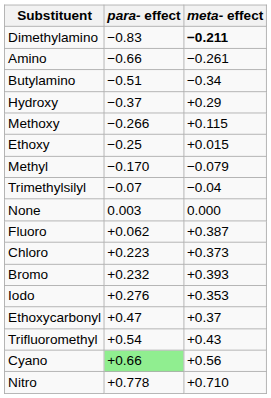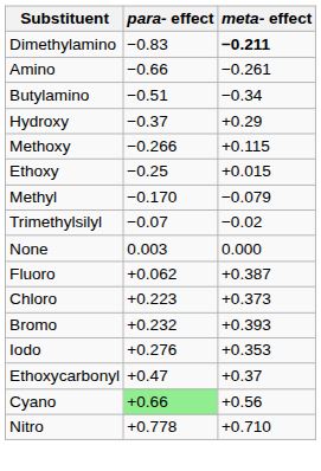 <table class="wikitable sortable" style="float:right;">
 <tr>
 <th>Substituent</th>
 <th><em>para-</em> effect</th>
 <th><em>meta-</em> effect</th>
 </tr>
 <tr>
 <td>Dimethylamino</td>
 <td>−0.83</td>
 <td><strong>−0.211</strong></td>
 </tr>
 <tr>
 <td>Amino</td>
 <td>−0.66</td>
 <td>−0.261</td>
 </tr>
 <tr>
 <td>Butylamino</td>
 <td>−0.51</td>
 <td>−0.34</td>
 </tr>
 <tr>
 <td>Hydroxy</td>
 <td>−0.37</td>
 <td>+0.29</td>
 </tr>
 <tr>
 <td>Methoxy</td>
 <td>−0.266</td>
 <td>+0.115</td>
 </tr>
 <tr>
 <td>Ethoxy</td>
 <td>−0.25</td>
 <td>+0.015</td>
 </tr>
 <tr>
 <td>Methyl</td>
 <td>−0.170</td>
 <td>−0.079</td>
 </tr>
 <tr>
 <td>Trimethylsilyl</td>
 <td>−0.07</td>
-<td>−0.04</td>
+<td>−0.02</td>
 </tr>
 <tr>
 <td>None</td>
 <td>0.003</td>
 <td>0.000</td>
 </tr>
 <tr>
 <td>Fluoro</td>
 <td>+0.062</td>
 <td>+0.387</td>
 </tr>
 <tr>
 <td>Chloro</td>
 <td>+0.223</td>
 <td>+0.373</td>
 </tr>
 <tr>
 <td>Bromo</td>
 <td>+0.232</td>
 <td>+0.393</td>
 </tr>
 <tr>
 <td>Iodo</td>
 <td>+0.276</td>
 <td>+0.353</td>
 </tr>
 <tr>
 <td>Ethoxycarbonyl</td>
 <td>+0.47</td>
 <td>+0.37</td>
 </tr>
 <tr>
-<td>Trifluoromethyl</td>
-<td>+0.54</td>
-<td>+0.43</td>
-</tr>
-<tr>
 <td>Cyano</td>
 <td style="background: lightgreen;">+0.66</td>
 <td>+0.56</td>
 </tr>
 <tr>
 <td>Nitro</td>
 <td>+0.778</td>
 <td>+0.710</td>
 </tr>
 </table>
